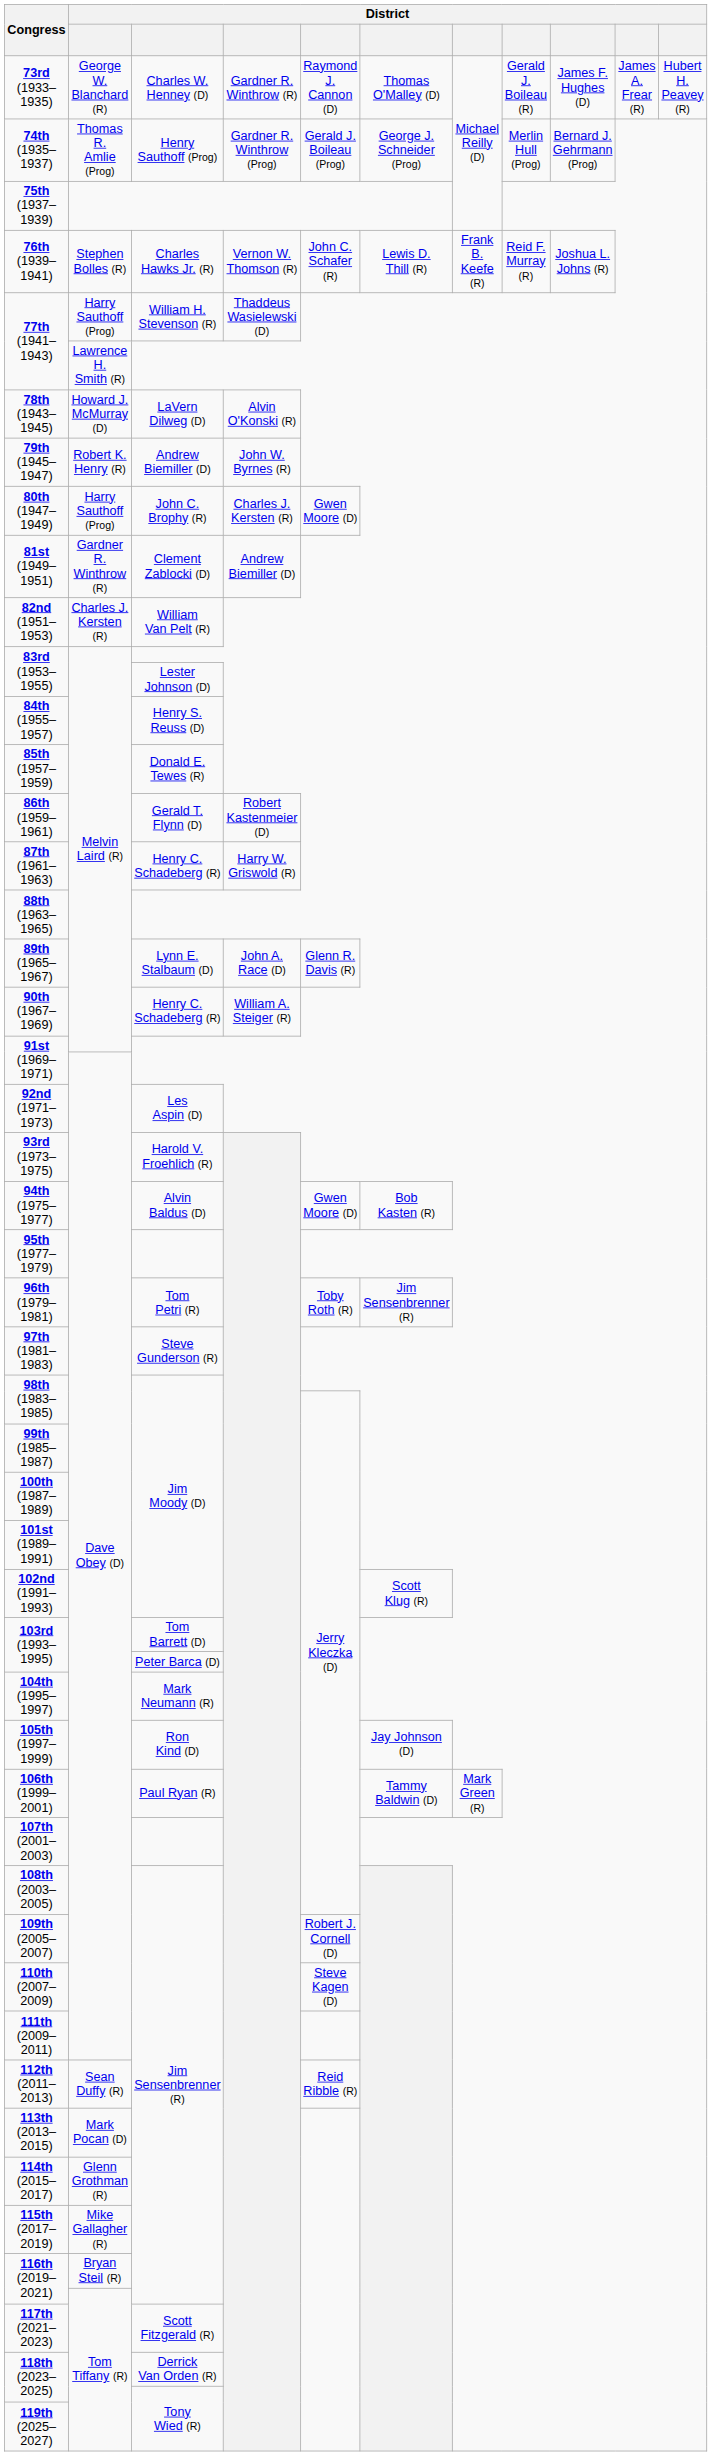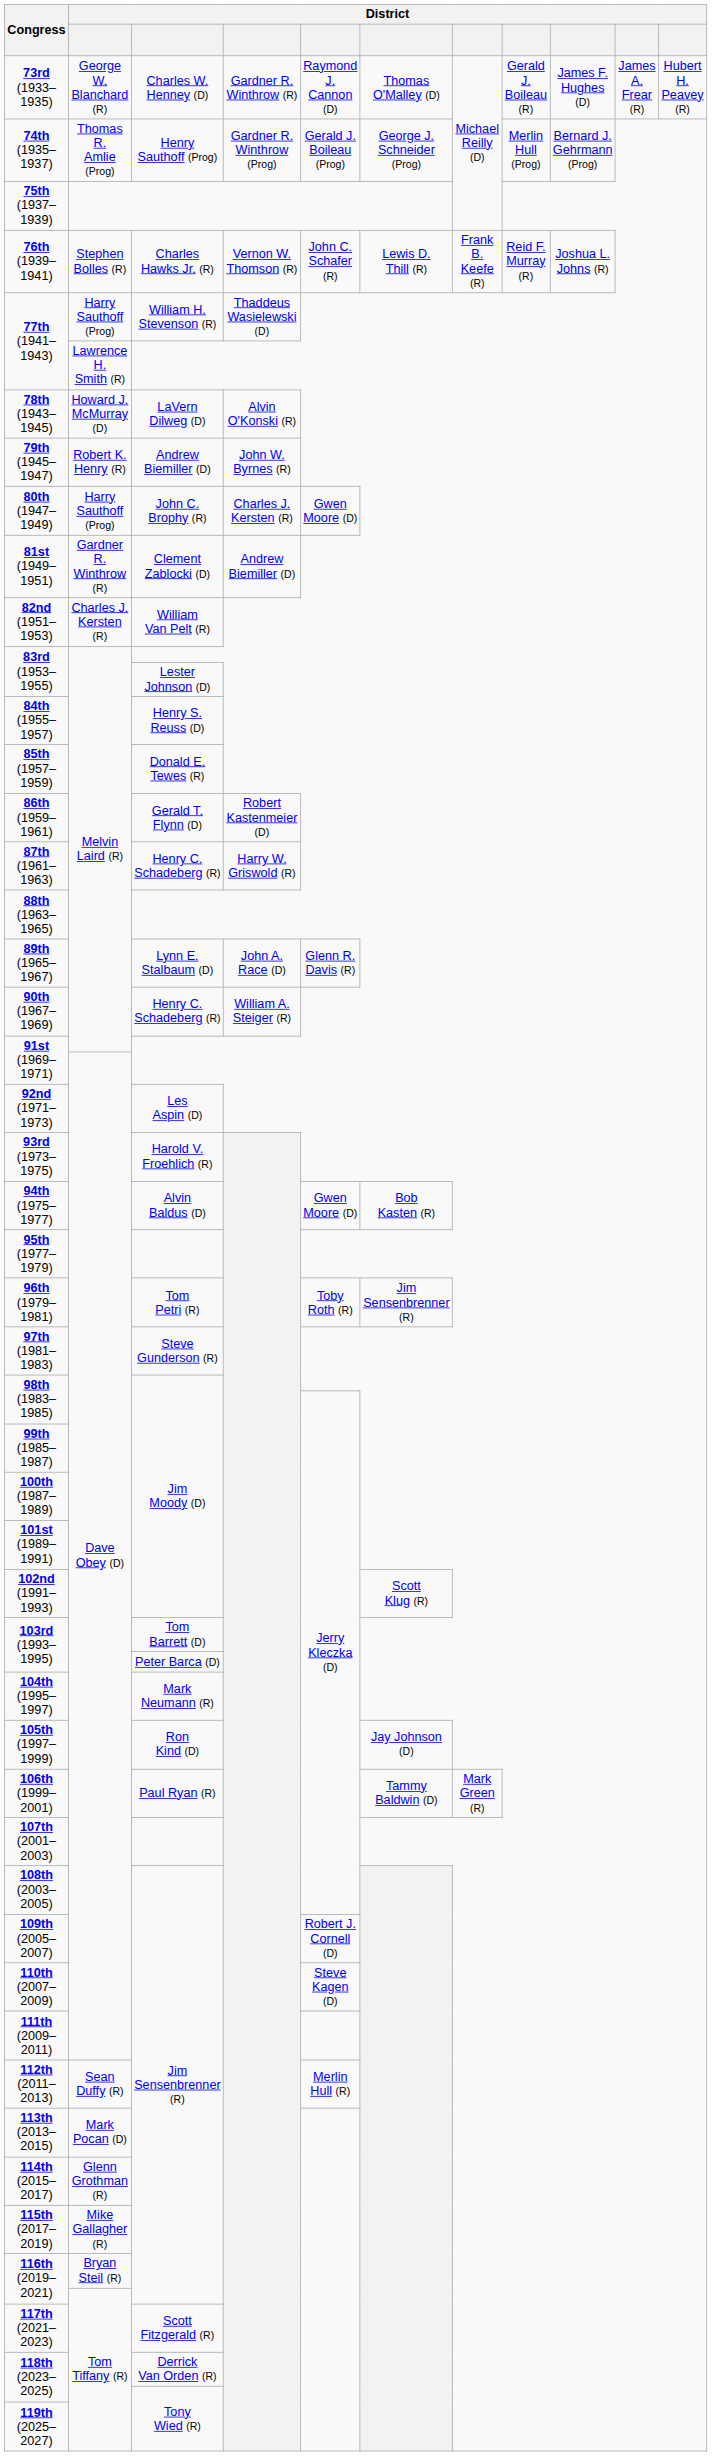 <table class="wikitable sortable sticky-header-multi" style="text-align:center">
 <tr>
 <th rowspan="2" class=unsortable>Congress</th>
 <th colspan=10>District</th>
 </tr>
 <tr style="height:2.5em">
 <th class=unsortable></th>
 <th class=unsortable></th>
 <th class=unsortable></th>
 <th class=unsortable></th>
 <th class=unsortable></th>
 <th class=unsortable></th>
 <th class=unsortable></th>
 <th class=unsortable></th>
 <th class=unsortable></th>
 <th class=unsortable></th>
 </tr>
 <tr style="height:2.5em">
 <td><strong><a href='#'>73rd</a></strong><br>(1933–1935)</td>
 <td><a href='#'>George W.<br>Blanchard</a> <small>(R)</small></td>
 <td><a href='#'>Charles W.<br>Henney</a> <small>(D)</small></td>
 <td><a href='#'>Gardner R.<br>Winthrow</a> <small>(R)</small></td>
 <td><a href='#'>Raymond J.<br>Cannon</a> <small>(D)</small></td>
 <td><a href='#'>Thomas<br>O'Malley</a> <small>(D)</small></td>
 <td rowspan="3" ><a href='#'>Michael<br>Reilly</a> <small>(D)</small></td>
 <td><a href='#'>Gerald J.<br>Boileau</a> <small>(R)</small></td>
 <td><a href='#'>James F.<br>Hughes</a> <small>(D)</small></td>
 <td><a href='#'>James A.<br>Frear</a> <small>(R)</small></td>
 <td><a href='#'>Hubert H.<br>Peavey</a> <small>(R)</small></td>
 </tr>
 <tr style="height:2.5em">
 <td><strong><a href='#'>74th</a></strong><br>(1935–1937)</td>
 <td><a href='#'>Thomas R.<br>Amlie</a> <small>(Prog)</small></td>
 <td><a href='#'>Henry<br>Sauthoff</a> <small>(Prog)</small></td>
 <td><a href='#'>Gardner R.<br>Winthrow</a> <small>(Prog)</small></td>
 <td><a href='#'>Gerald J.<br>Boileau</a> <small>(Prog)</small></td>
 <td><a href='#'>George J.<br>Schneider</a> <small>(Prog)</small></td>
 <td><a href='#'>Merlin<br>Hull</a> <small>(Prog)</small></td>
 <td><a href='#'>Bernard J.<br>Gehrmann</a> <small>(Prog)</small></td>
 </tr>
 <tr style="height:2.5em">
 <td><strong><a href='#'>75th</a></strong><br>(1937–1939)</td>
 </tr>
 <tr style="height:2.5em">
 <td><strong><a href='#'>76th</a></strong><br>(1939–1941)</td>
 <td><a href='#'>Stephen<br>Bolles</a> <small>(R)</small></td>
 <td><a href='#'>Charles<br>Hawks Jr.</a> <small>(R)</small></td>
 <td><a href='#'>Vernon W.<br>Thomson</a> <small>(R)</small></td>
 <td><a href='#'>John C.<br>Schafer</a> <small>(R)</small></td>
 <td><a href='#'>Lewis D.<br>Thill</a> <small>(R)</small></td>
 <td><a href='#'>Frank B.<br>Keefe</a> <small>(R)</small></td>
 <td><a href='#'>Reid F.<br>Murray</a> <small>(R)</small></td>
 <td><a href='#'>Joshua L.<br>Johns</a> <small>(R)</small></td>
 </tr>
 <tr style="height:1.25em">
 <td rowspan=2><strong><a href='#'>77th</a></strong><br>(1941–1943)</td>
 <td><a href='#'>Harry<br>Sauthoff</a> <small>(Prog)</small></td>
 <td><a href='#'>William H.<br>Stevenson</a> <small>(R)</small></td>
 <td><a href='#'>Thaddeus<br>Wasielewski</a> <small>(D)</small></td>
 </tr>
 <tr style="height:1.25em">
 <td><a href='#'>Lawrence H.<br>Smith</a> <small>(R)</small></td>
 </tr>
 <tr style="height:2.5em">
 <td><strong><a href='#'>78th</a></strong><br>(1943–1945)</td>
 <td><a href='#'>Howard J.<br>McMurray</a> <small>(D)</small></td>
 <td><a href='#'>LaVern<br>Dilweg</a> <small>(D)</small></td>
 <td><a href='#'>Alvin<br>O'Konski</a> <small>(R)</small></td>
 </tr>
 <tr style="height:2.5em">
 <td><strong><a href='#'>79th</a></strong><br>(1945–1947)</td>
 <td><a href='#'>Robert K.<br>Henry</a> <small>(R)</small></td>
 <td><a href='#'>Andrew<br>Biemiller</a> <small>(D)</small></td>
 <td><a href='#'>John W.<br>Byrnes</a> <small>(R)</small></td>
 </tr>
 <tr style="height:2.5em">
 <td><strong><a href='#'>80th</a></strong><br>(1947–1949)</td>
 <td><a href='#'>Harry<br>Sauthoff</a> <small>(Prog)</small></td>
 <td><a href='#'>John C.<br>Brophy</a> <small>(R)</small></td>
 <td><a href='#'>Charles J.<br>Kersten</a> <small>(R)</small></td>
 <td><a href='#'>Gwen<br>Moore</a> <small>(D)</small></td>
 </tr>
 <tr style="height:2.5em">
 <td><strong><a href='#'>81st</a></strong><br>(1949–1951)</td>
 <td><a href='#'>Gardner R.<br>Winthrow</a> <small>(R)</small></td>
 <td><a href='#'>Clement<br>Zablocki</a> <small>(D)</small></td>
 <td><a href='#'>Andrew<br>Biemiller</a> <small>(D)</small></td>
 </tr>
 <tr style="height:2.5em">
 <td><strong><a href='#'>82nd</a></strong><br>(1951–1953)</td>
 <td><a href='#'>Charles J.<br>Kersten</a> <small>(R)</small></td>
 <td><a href='#'>William<br>Van Pelt</a> <small>(R)</small></td>
 </tr>
 <tr style="height:1.25em">
 <td rowspan=2><strong><a href='#'>83rd</a></strong><br>(1953–1955)</td>
 <td rowspan="10" ><a href='#'>Melvin<br>Laird</a> <small>(R)</small></td>
 </tr>
 <tr style="height:1.25em">
 <td><a href='#'>Lester<br>Johnson</a> <small>(D)</small></td>
 </tr>
 <tr style="height:2.5em">
 <td><strong><a href='#'>84th</a></strong><br>(1955–1957)</td>
 <td><a href='#'>Henry S.<br>Reuss</a> <small>(D)</small></td>
 </tr>
 <tr style="height:2.5em">
 <td><strong><a href='#'>85th</a></strong><br>(1957–1959)</td>
 <td><a href='#'>Donald E.<br>Tewes</a> <small>(R)</small></td>
 </tr>
 <tr style="height:2.5em">
 <td><strong><a href='#'>86th</a></strong><br>(1959–1961)</td>
 <td><a href='#'>Gerald T.<br>Flynn</a> <small>(D)</small></td>
 <td><a href='#'>Robert<br>Kastenmeier</a> <small>(D)</small></td>
 </tr>
 <tr style="height:2.5em">
 <td><strong><a href='#'>87th</a></strong><br>(1961–1963)</td>
 <td><a href='#'>Henry C.<br>Schadeberg</a> <small>(R)</small></td>
 <td><a href='#'>Harry W.<br>Griswold</a> <small>(R)</small></td>
 </tr>
 <tr style="height:2.5em">
 <td><strong><a href='#'>88th</a></strong><br>(1963–1965)</td>
 </tr>
 <tr style="height:2.5em">
 <td><strong><a href='#'>89th</a></strong><br>(1965–1967)</td>
 <td><a href='#'>Lynn E.<br>Stalbaum</a> <small>(D)</small></td>
 <td><a href='#'>John A.<br>Race</a> <small>(D)</small></td>
 <td><a href='#'>Glenn R.<br>Davis</a> <small>(R)</small></td>
 </tr>
 <tr style="height:2.5em">
 <td><strong><a href='#'>90th</a></strong><br>(1967–1969)</td>
 <td><a href='#'>Henry C.<br>Schadeberg</a> <small>(R)</small></td>
 <td><a href='#'>William A.<br>Steiger</a> <small>(R)</small></td>
 </tr>
 <tr style="height:1.25em">
 <td rowspan=2><strong><a href='#'>91st</a></strong><br>(1969–1971)</td>
 </tr>
 <tr style="height:1.25em">
 <td rowspan="23" ><a href='#'>Dave<br>Obey</a> <small>(D)</small></td>
 </tr>
 <tr style="height:2.5em">
 <td><strong><a href='#'>92nd</a></strong><br>(1971–1973)</td>
 <td><a href='#'>Les<br>Aspin</a> <small>(D)</small></td>
 </tr>
 <tr style="height:2.5em">
 <td><strong><a href='#'>93rd</a></strong><br>(1973–1975)</td>
 <td><a href='#'>Harold V.<br>Froehlich</a> <small>(R)</small></td>
 <th rowspan=99></th>
 </tr>
 <tr style="height:2.5em">
 <td><strong><a href='#'>94th</a></strong><br>(1975–1977)</td>
 <td><a href='#'>Alvin<br>Baldus</a> <small>(D)</small></td>
 <td><a href='#'>Gwen<br>Moore</a> <small>(D)</small></td>
 <td><a href='#'>Bob<br>Kasten</a> <small>(R)</small></td>
 </tr>
 <tr style="height:2.5em">
 <td><strong><a href='#'>95th</a></strong><br>(1977–1979)</td>
 </tr>
 <tr style="height:2.5em">
 <td><strong><a href='#'>96th</a></strong><br>(1979–1981)</td>
 <td><a href='#'>Tom<br>Petri</a> <small>(R)</small></td>
 <td><a href='#'>Toby<br>Roth</a> <small>(R)</small></td>
 <td><a href='#'>Jim<br>Sensenbrenner</a><br><small>(R)</small></td>
 </tr>
 <tr style="height:2.5em">
 <td><strong><a href='#'>97th</a></strong><br>(1981–1983)</td>
 <td><a href='#'>Steve<br>Gunderson</a> <small>(R)</small></td>
 </tr>
 <tr style="height:1.25em">
 <td rowspan=2><strong><a href='#'>98th</a></strong><br>(1983–1985)</td>
 <td rowspan="6" ><a href='#'>Jim<br>Moody</a> <small>(D)</small></td>
 </tr>
 <tr style="height:1.25em">
 <td rowspan="12" ><a href='#'>Jerry<br>Kleczka</a> <small>(D)</small></td>
 </tr>
 <tr style="height:2.5em">
 <td><strong><a href='#'>99th</a></strong><br>(1985–1987)</td>
 </tr>
 <tr style="height:2.5em">
 <td><strong><a href='#'>100th</a></strong><br>(1987–1989)</td>
 </tr>
 <tr style="height:2.5em">
 <td><strong><a href='#'>101st</a></strong><br>(1989–1991)</td>
 </tr>
 <tr style="height:2.5em">
 <td><strong><a href='#'>102nd</a></strong><br>(1991–1993)</td>
 <td><a href='#'>Scott<br>Klug</a> <small>(R)</small></td>
 </tr>
 <tr style="height:1.25em">
 <td rowspan=2><strong><a href='#'>103rd</a></strong><br>(1993–1995)</td>
 <td><a href='#'>Tom<br>Barrett</a> <small>(D)</small></td>
 </tr>
 <tr style="height:1.25em">
 <td><a href='#'>Peter Barca</a> <small>(D)</small></td>
 </tr>
 <tr style="height:2.5em">
 <td><strong><a href='#'>104th</a></strong><br>(1995–1997)</td>
 <td><a href='#'>Mark<br>Neumann</a> <small>(R)</small></td>
 </tr>
 <tr style="height:2.5em">
 <td><strong><a href='#'>105th</a></strong><br>(1997–1999)</td>
 <td><a href='#'>Ron<br>Kind</a> <small>(D)</small></td>
 <td><a href='#'>Jay Johnson</a> <small>(D)</small></td>
 </tr>
 <tr style="height:2.5em">
 <td><strong><a href='#'>106th</a></strong><br>(1999–2001)</td>
 <td><a href='#'>Paul Ryan</a> <small>(R)</small></td>
 <td><a href='#'>Tammy<br>Baldwin</a> <small>(D)</small></td>
 <td><a href='#'>Mark Green</a> <small>(R)</small></td>
 </tr>
 <tr style="height:2.5em">
 <td><strong><a href='#'>107th</a></strong><br>(2001–2003)</td>
 </tr>
 <tr style="height:2.5em">
 <td><strong><a href='#'>108th</a></strong><br>(2003–2005)</td>
 <td rowspan=10 ><a href='#'>Jim<br>Sensenbrenner</a><br><small>(R)</small></td>
 <th rowspan=99></th>
 </tr>
 <tr style="height:2.5em">
 <td><strong><a href='#'>109th</a></strong><br>(2005–2007)</td>
 <td><a href='#'>Robert J.<br>Cornell</a> <small>(D)</small></td>
 </tr>
 <tr style="height:2.5em">
 <td><strong><a href='#'>110th</a></strong><br>(2007–2009)</td>
 <td><a href='#'>Steve<br>Kagen</a> <small>(D)</small></td>
 </tr>
 <tr style="height:2.5em">
 <td><strong><a href='#'>111th</a></strong><br>(2009–2011)</td>
 </tr>
 <tr style="height:2.5em">
 <td><strong><a href='#'>112th</a></strong><br>(2011–2013)</td>
 <td><a href='#'>Sean<br>Duffy</a> <small>(R)</small></td>
-<td><a href='#'>Reid<br>Ribble</a> <small>(R)</small></td>
+<td><a href='#'>Merlin<br>Hull</a> <small>(R)</small></td>
 </tr>
 <tr style="height:2.5em">
 <td><strong><a href='#'>113th</a></strong><br>(2013–2015)</td>
 <td><a href='#'>Mark<br>Pocan</a> <small>(D)</small></td>
 </tr>
 <tr style="height:2.5em">
 <td><strong><a href='#'>114th</a></strong><br>(2015–2017)</td>
 <td><a href='#'>Glenn<br>Grothman</a> <small>(R)</small></td>
 </tr>
 <tr style="height:2.5em">
 <td><strong><a href='#'>115th</a></strong><br>(2017–2019)</td>
 <td><a href='#'>Mike<br>Gallagher</a> <small>(R)</small></td>
 </tr>
 <tr style="height:1.25em">
 <td rowspan=2><strong><a href='#'>116th</a></strong><br>(2019–2021)</td>
 <td><a href='#'>Bryan<br>Steil</a> <small>(R)</small></td>
 </tr>
 <tr style="height:1.25em">
 <td rowspan=5 ><a href='#'>Tom<br>Tiffany</a> <small>(R)</small></td>
 </tr>
 <tr style="height:2.5em">
 <td><strong><a href='#'>117th</a></strong><br>(2021–2023)</td>
 <td><a href='#'>Scott<br>Fitzgerald</a> <small>(R)</small></td>
 </tr>
 <tr style="height:1.25em">
 <td rowspan=2><strong><a href='#'>118th</a></strong><br>(2023–2025)</td>
 <td><a href='#'>Derrick<br>Van Orden</a> <small>(R)</small></td>
 </tr>
 <tr style="height:1.25em">
 <td rowspan=2 ><a href='#'>Tony<br>Wied</a> <small>(R)</small></td>
 </tr>
 <tr style="height:2.5em">
 <td><strong><a href='#'>119th</a></strong><br>(2025–2027)</td>
 </tr>
 </table>
